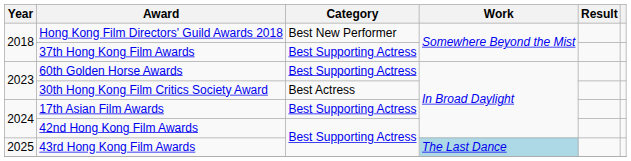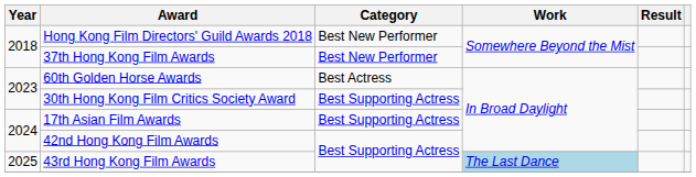 <table class="wikitable plainrowheaders">
 <tr>
 <th>Year</th>
 <th>Award</th>
 <th>Category</th>
 <th>Work</th>
 <th>Result</th>
 <th></th>
 </tr>
 <tr>
 <td rowspan="2">2018</td>
 <td><a href='#'>Hong Kong Film Directors' Guild Awards 2018</a></td>
 <td>Best New Performer</td>
 <td rowspan="2"><em><a href='#'>Somewhere Beyond the Mist</a></em></td>
 <td></td>
 <td></td>
 </tr>
 <tr>
 <td><a href='#'>37th Hong Kong Film Awards</a></td>
-<td><a href='#'>Best Supporting Actress</a></td>
+<td><a href='#'>Best New Performer</a></td>
 <td></td>
 <td></td>
 </tr>
 <tr>
 <td rowspan="2">2023</td>
 <td><a href='#'>60th Golden Horse Awards</a></td>
-<td><a href='#'>Best Supporting Actress</a></td>
+<td>Best Actress</td>
 <td rowspan="4"><em><a href='#'>In Broad Daylight</a></em></td>
 <td></td>
 <td></td>
 </tr>
 <tr>
 <td><a href='#'>30th Hong Kong Film Critics Society Award</a></td>
-<td>Best Actress</td>
+<td><a href='#'>Best Supporting Actress</a></td>
 <td></td>
 <td></td>
 </tr>
 <tr>
 <td rowspan="2">2024</td>
 <td><a href='#'>17th Asian Film Awards</a></td>
 <td><a href='#'>Best Supporting Actress</a></td>
 <td></td>
 <td></td>
 </tr>
 <tr>
 <td><a href='#'>42nd Hong Kong Film Awards</a></td>
 <td rowspan="2"><a href='#'>Best Supporting Actress</a></td>
 <td></td>
 <td></td>
 </tr>
 <tr>
 <td>2025</td>
 <td><a href='#'>43rd Hong Kong Film Awards</a></td>
 <td style="background: lightblue;"><em><a href='#'>The Last Dance</a></em></td>
 <td></td>
 <td></td>
 </tr>
 <tr>
 </tr>
 </table>
